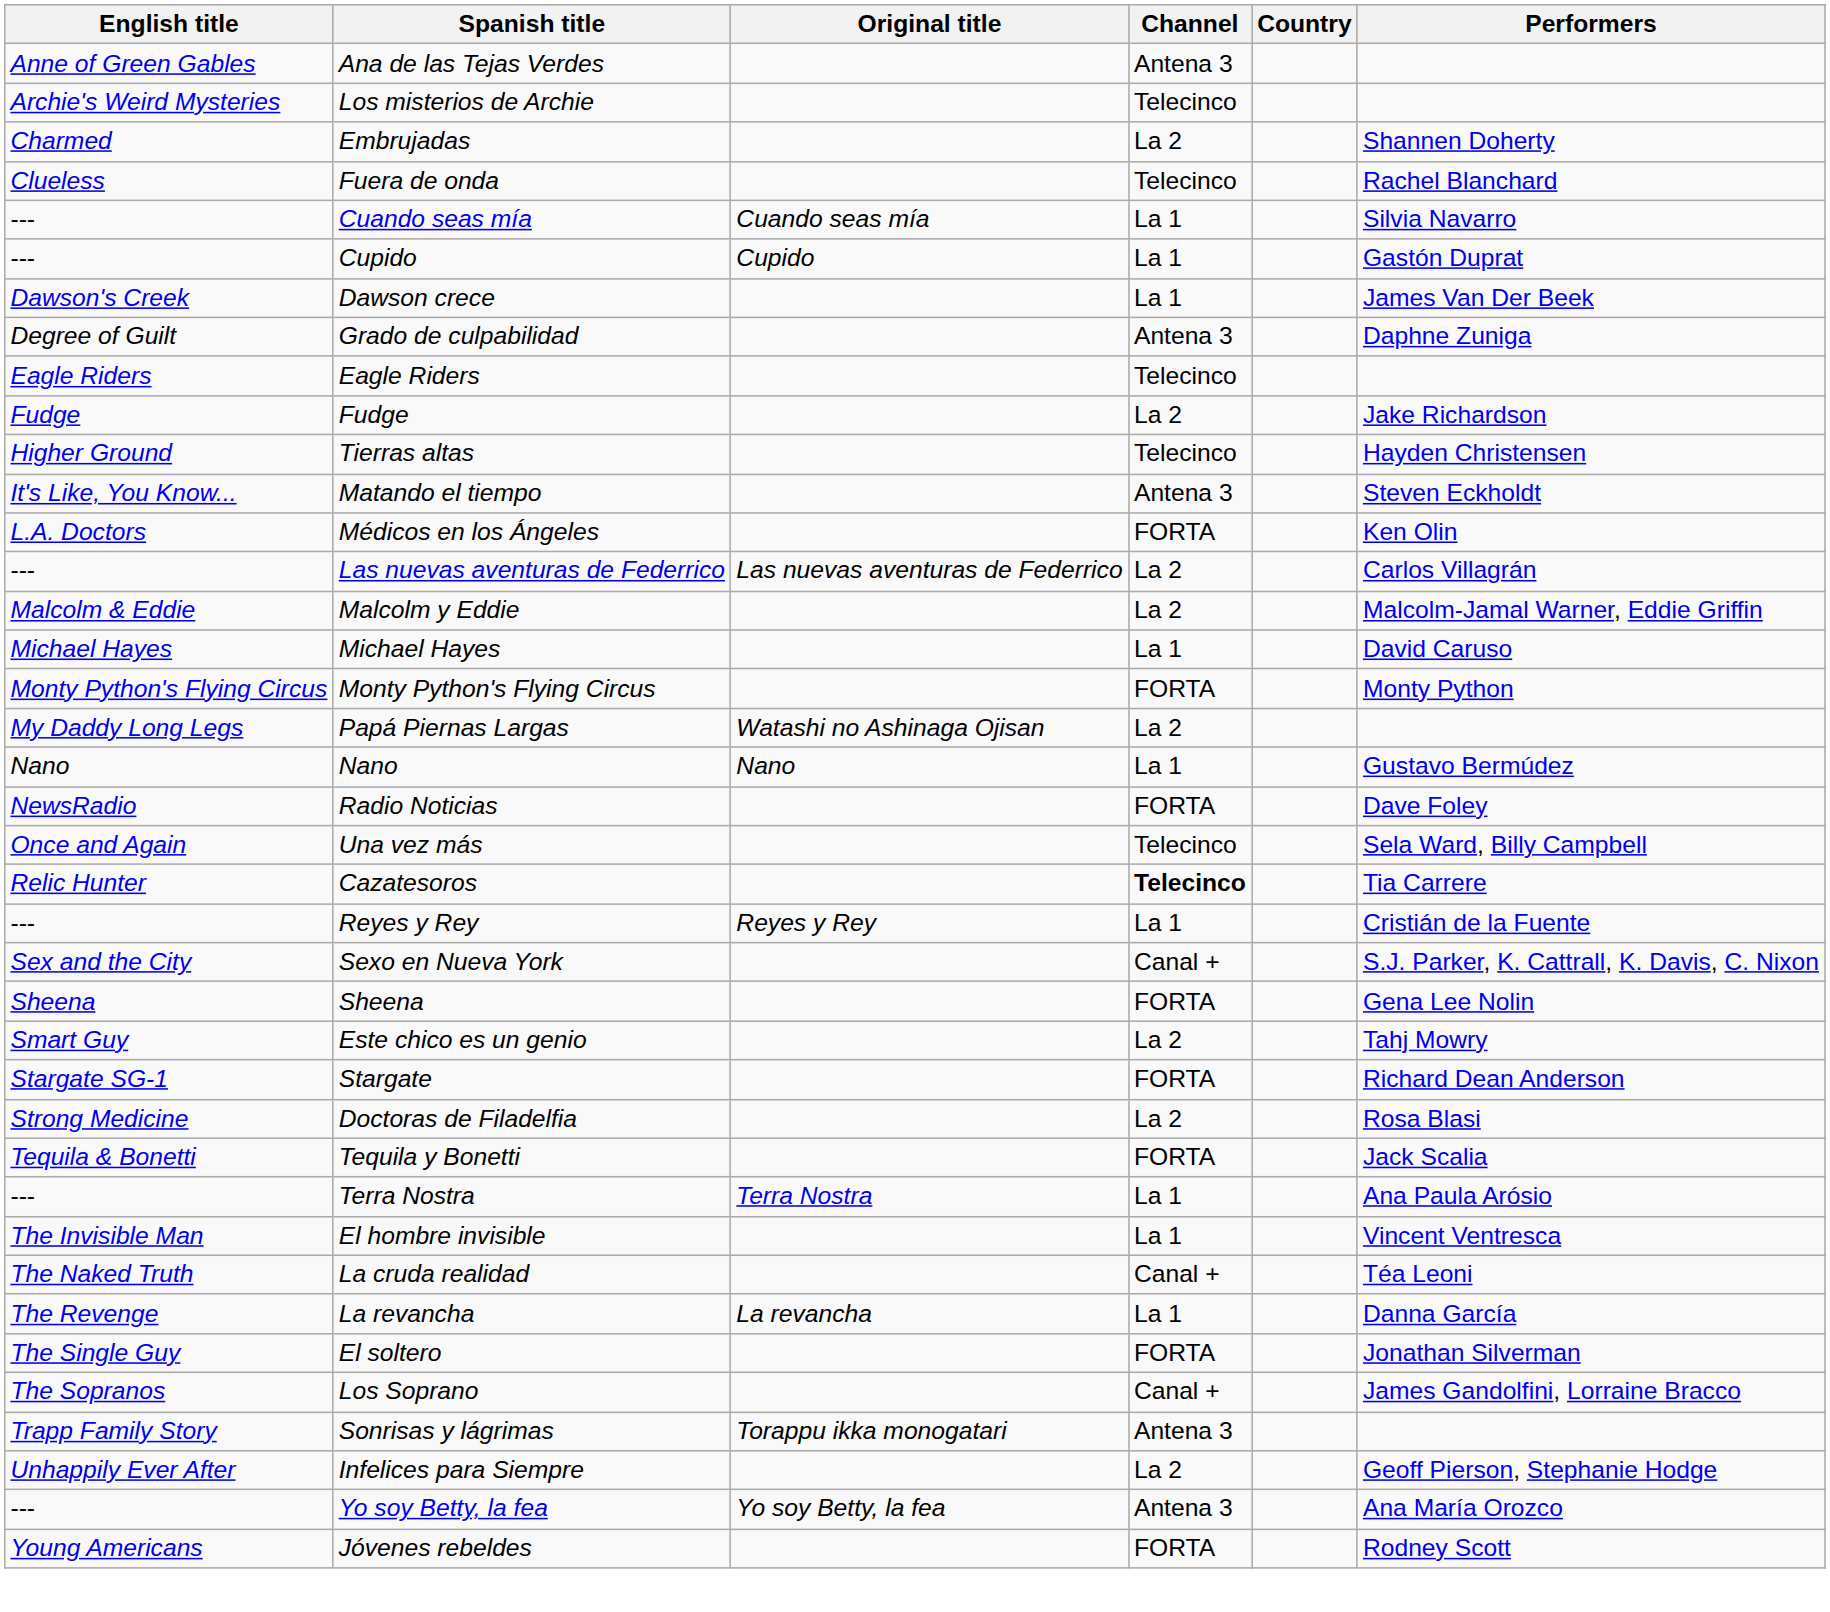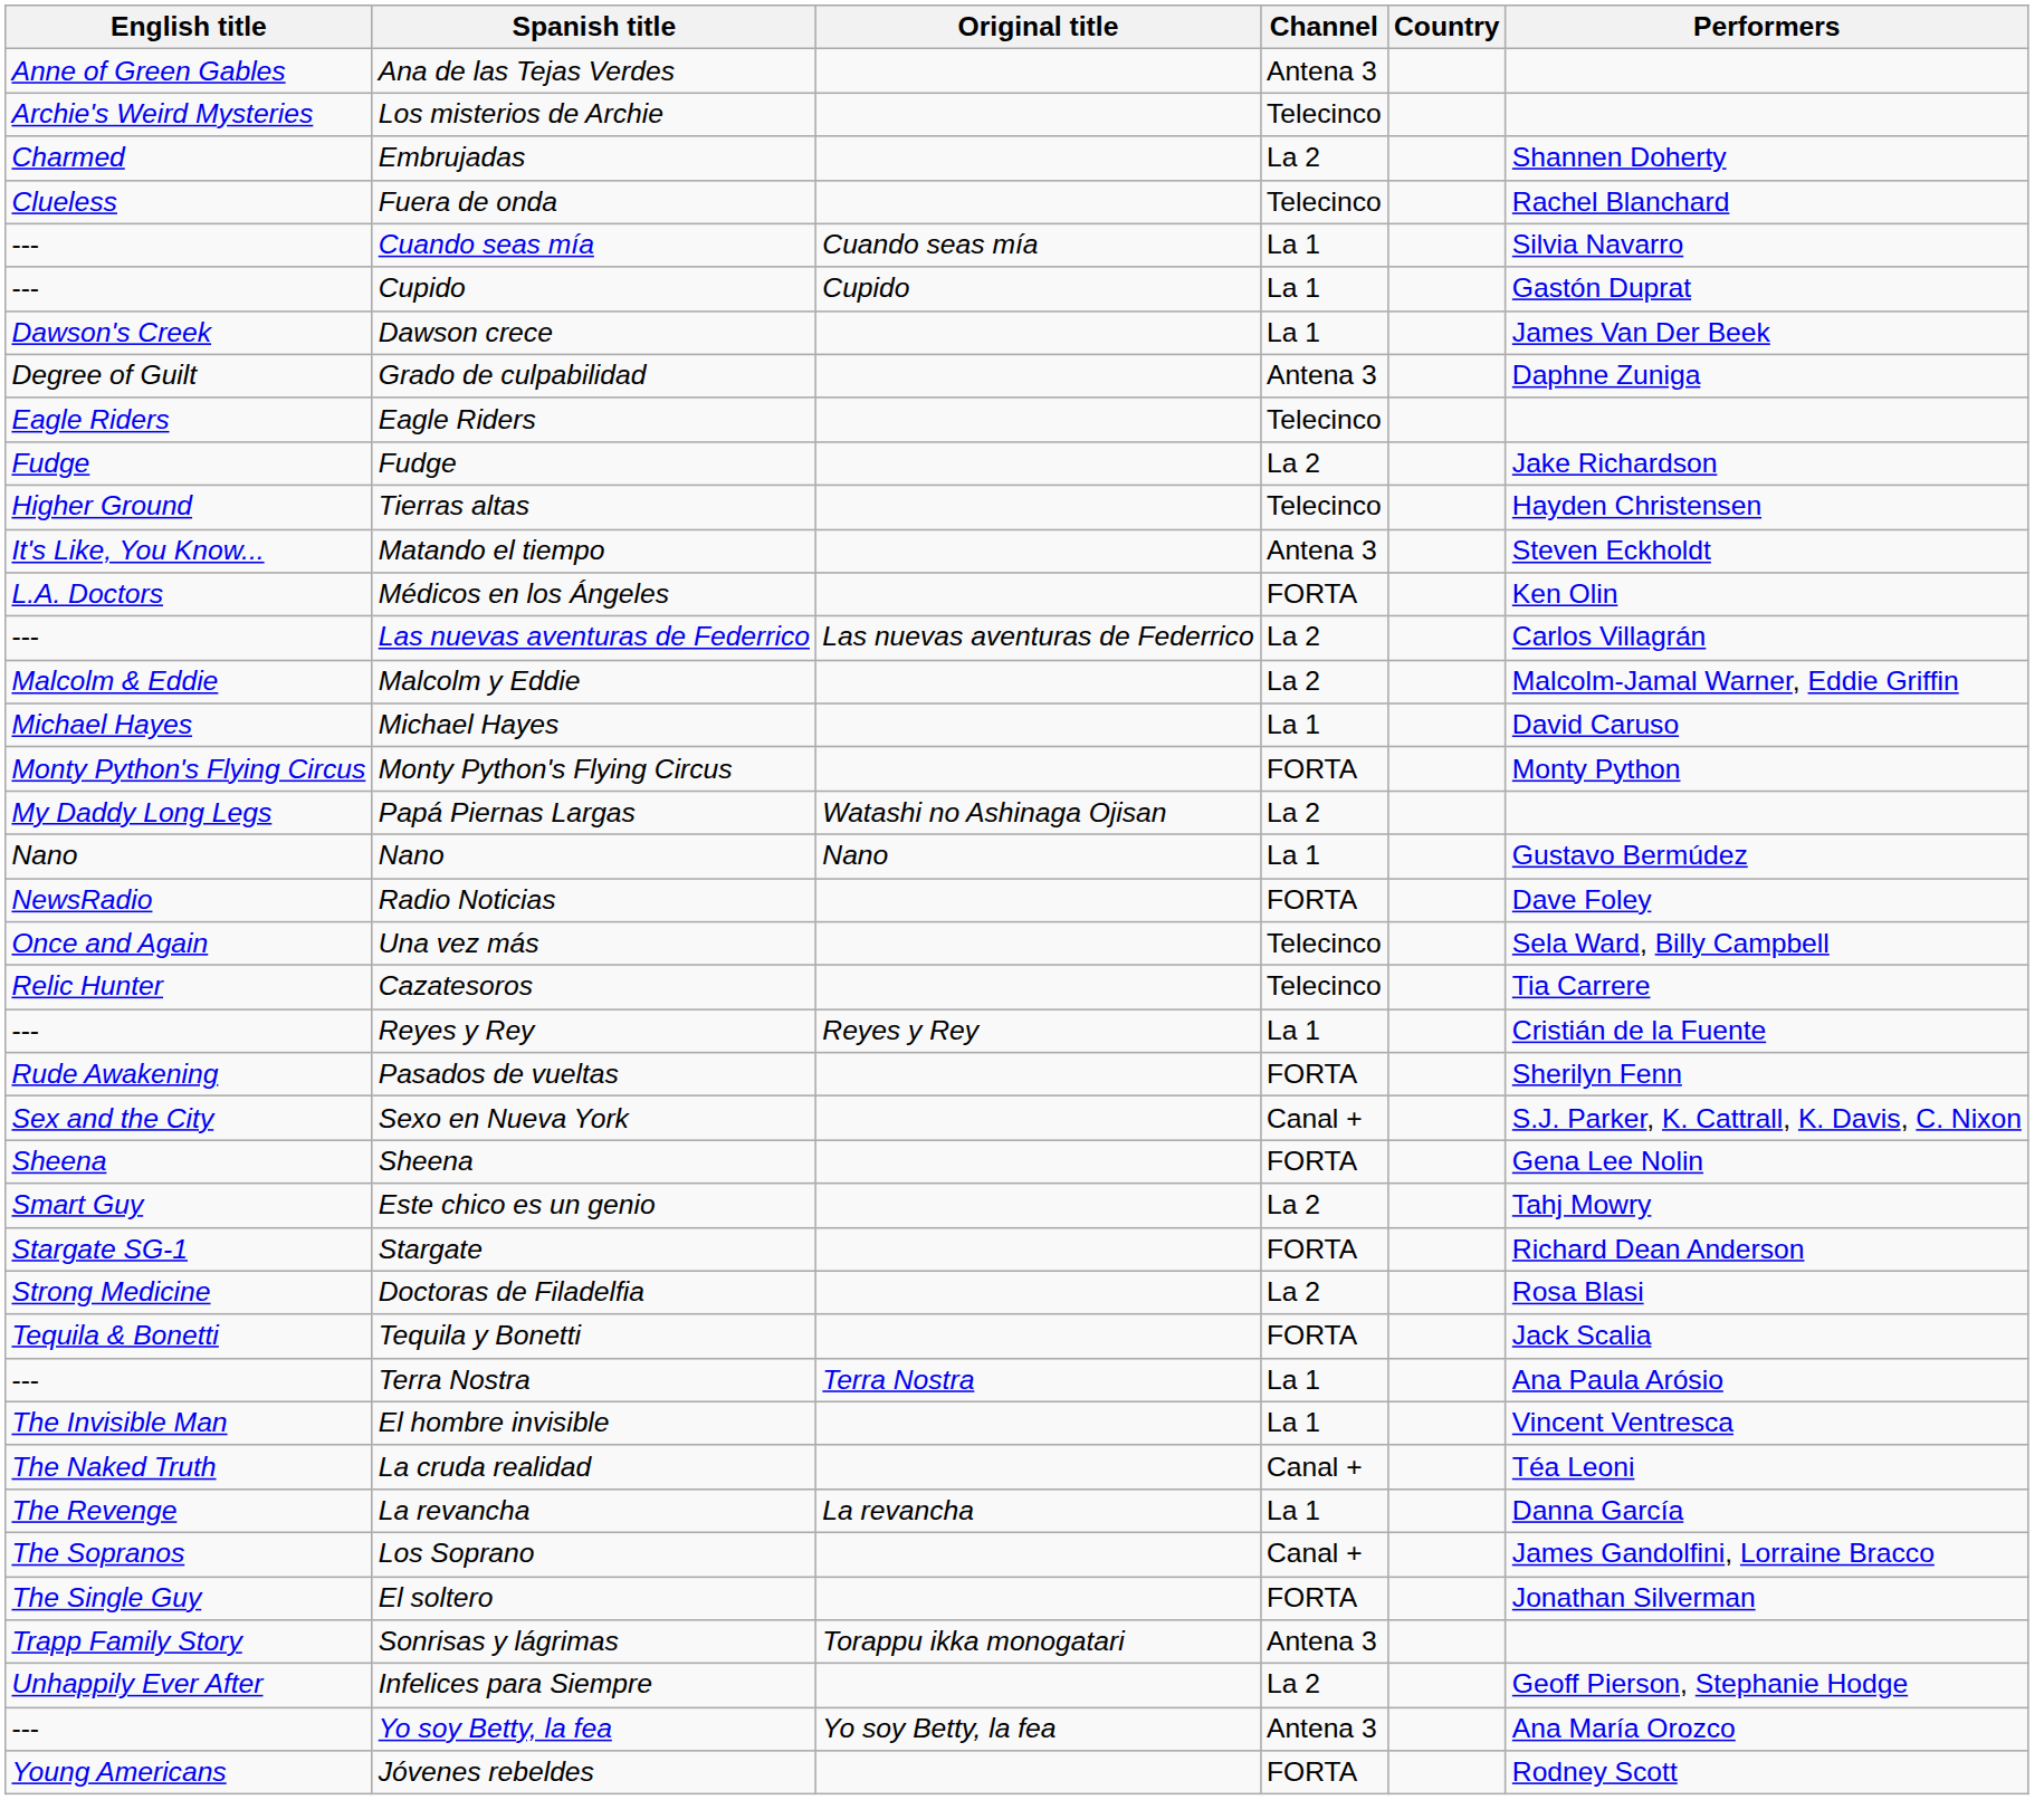 <table class="wikitable sortable">
 <tr bgcolor="#ececec" valign=top>
 <th>English title</th>
 <th>Spanish title</th>
 <th>Original title</th>
 <th>Channel</th>
 <th>Country</th>
 <th>Performers</th>
 </tr>
 <tr>
 <td><em><a href='#'>Anne of Green Gables</a> </em></td>
 <td><em>Ana de las Tejas Verdes</em></td>
 <td></td>
 <td>Antena 3</td>
 <td></td>
 <td></td>
 </tr>
 <tr>
 <td><em><a href='#'>Archie's Weird Mysteries</a> </em></td>
 <td><em>Los misterios de Archie</em></td>
 <td></td>
 <td>Telecinco</td>
 <td></td>
 <td></td>
 </tr>
 <tr>
 <td><em><a href='#'>Charmed</a> </em></td>
 <td><em>Embrujadas</em></td>
 <td></td>
 <td>La 2</td>
 <td></td>
 <td><a href='#'>Shannen Doherty</a></td>
 </tr>
 <tr>
 <td><em><a href='#'>Clueless</a> </em></td>
 <td><em>Fuera de onda</em></td>
 <td></td>
 <td>Telecinco</td>
 <td></td>
 <td><a href='#'>Rachel Blanchard</a></td>
 </tr>
 <tr>
 <td>---</td>
 <td><em><a href='#'>Cuando seas mía</a></em></td>
 <td><em>Cuando seas mía</em></td>
 <td>La 1</td>
 <td></td>
 <td><a href='#'>Silvia Navarro</a></td>
 </tr>
 <tr>
 <td>---</td>
 <td><em>Cupido</em></td>
 <td><em>Cupido</em></td>
 <td>La 1</td>
 <td></td>
 <td><a href='#'>Gastón Duprat</a></td>
 </tr>
 <tr>
 <td><em><a href='#'>Dawson's Creek</a> </em></td>
 <td><em>Dawson crece</em></td>
 <td></td>
 <td>La 1</td>
 <td></td>
 <td><a href='#'>James Van Der Beek</a></td>
 </tr>
 <tr>
 <td><em>Degree of Guilt</em></td>
 <td><em>Grado de culpabilidad</em></td>
 <td></td>
 <td>Antena 3</td>
 <td></td>
 <td><a href='#'>Daphne Zuniga</a></td>
 </tr>
 <tr>
 <td><em><a href='#'>Eagle Riders</a> </em></td>
 <td><em>Eagle Riders</em></td>
 <td></td>
 <td>Telecinco</td>
 <td></td>
 <td></td>
 </tr>
 <tr>
 <td><em><a href='#'>Fudge</a> </em></td>
 <td><em>Fudge</em></td>
 <td></td>
 <td>La 2</td>
 <td></td>
 <td><a href='#'>Jake Richardson</a></td>
 </tr>
 <tr>
 <td><em><a href='#'>Higher Ground</a> </em></td>
 <td><em>Tierras altas</em></td>
 <td></td>
 <td>Telecinco</td>
 <td></td>
 <td><a href='#'>Hayden Christensen</a></td>
 </tr>
 <tr>
 <td><em><a href='#'>It's Like, You Know...</a> </em></td>
 <td><em>Matando el tiempo</em></td>
 <td></td>
 <td>Antena 3</td>
 <td></td>
 <td><a href='#'>Steven Eckholdt</a></td>
 </tr>
 <tr>
 <td><em><a href='#'>L.A. Doctors</a> </em></td>
 <td><em>Médicos en los Ángeles</em></td>
 <td></td>
 <td>FORTA</td>
 <td></td>
 <td><a href='#'>Ken Olin</a></td>
 </tr>
 <tr>
 <td>---</td>
 <td><em><a href='#'>Las nuevas aventuras de Federrico</a></em></td>
 <td><em>Las nuevas aventuras de Federrico</em></td>
 <td>La 2</td>
 <td></td>
 <td><a href='#'>Carlos Villagrán</a></td>
 </tr>
 <tr>
 <td><em><a href='#'>Malcolm & Eddie</a> </em></td>
 <td><em>Malcolm y Eddie</em></td>
 <td></td>
 <td>La 2</td>
 <td></td>
 <td><a href='#'>Malcolm-Jamal Warner</a>, <a href='#'>Eddie Griffin</a></td>
 </tr>
 <tr>
 <td><em><a href='#'>Michael Hayes</a> </em></td>
 <td><em>Michael Hayes</em></td>
 <td></td>
 <td>La 1</td>
 <td></td>
 <td><a href='#'>David Caruso</a></td>
 </tr>
 <tr>
 <td><em><a href='#'>Monty Python's Flying Circus</a> </em></td>
 <td><em>Monty Python's Flying Circus</em></td>
 <td></td>
 <td>FORTA</td>
 <td></td>
 <td><a href='#'>Monty Python</a></td>
 </tr>
 <tr>
 <td><em><a href='#'>My Daddy Long Legs</a> </em></td>
 <td><em>Papá Piernas Largas</em></td>
 <td><em>Watashi no Ashinaga Ojisan</em></td>
 <td>La 2</td>
 <td></td>
 <td></td>
 </tr>
 <tr>
 <td><em>Nano </em></td>
 <td><em>Nano</em></td>
 <td><em>Nano</em></td>
 <td>La 1</td>
 <td></td>
 <td><a href='#'>Gustavo Bermúdez</a></td>
 </tr>
 <tr>
 <td><em><a href='#'>NewsRadio</a> </em></td>
 <td><em>Radio Noticias</em></td>
 <td></td>
 <td>FORTA</td>
 <td></td>
 <td><a href='#'>Dave Foley</a></td>
 </tr>
 <tr>
 <td><em><a href='#'>Once and Again</a> </em></td>
 <td><em>Una vez más</em></td>
 <td></td>
 <td>Telecinco</td>
 <td></td>
 <td><a href='#'>Sela Ward</a>, <a href='#'>Billy Campbell</a></td>
 </tr>
 <tr>
 <td><em><a href='#'>Relic Hunter</a> </em></td>
 <td><em>Cazatesoros</em></td>
 <td></td>
-<td><strong>Telecinco</strong></td>
+<td>Telecinco</td>
 <td></td>
 <td><a href='#'>Tia Carrere</a></td>
 </tr>
 <tr>
 <td>---</td>
 <td><em>Reyes y Rey</em></td>
 <td><em>Reyes y Rey</em></td>
 <td>La 1</td>
 <td></td>
 <td><a href='#'>Cristián de la Fuente</a></td>
+</tr>
+<tr>
+<td><em><a href='#'>Rude Awakening</a> </em></td>
+<td><em>Pasados de vueltas</em></td>
+<td></td>
+<td>FORTA</td>
+<td></td>
+<td><a href='#'>Sherilyn Fenn</a></td>
 </tr>
 <tr>
 <td><em><a href='#'>Sex and the City</a> </em></td>
 <td><em>Sexo en Nueva York</em></td>
 <td></td>
 <td>Canal +</td>
 <td></td>
 <td><a href='#'>S.J. Parker</a>, <a href='#'>K. Cattrall</a>, <a href='#'>K. Davis</a>, <a href='#'>C. Nixon</a></td>
 </tr>
 <tr>
 <td><em><a href='#'>Sheena</a> </em></td>
 <td><em>Sheena</em></td>
 <td></td>
 <td>FORTA</td>
 <td></td>
 <td><a href='#'>Gena Lee Nolin</a></td>
 </tr>
 <tr>
 <td><em><a href='#'>Smart Guy</a> </em></td>
 <td><em>Este chico es un genio</em></td>
 <td></td>
 <td>La 2</td>
 <td></td>
 <td><a href='#'>Tahj Mowry</a></td>
 </tr>
 <tr>
 <td><em><a href='#'>Stargate SG-1</a> </em></td>
 <td><em>Stargate</em></td>
 <td></td>
 <td>FORTA</td>
 <td></td>
 <td><a href='#'>Richard Dean Anderson</a></td>
 </tr>
 <tr>
 <td><em><a href='#'>Strong Medicine</a> </em></td>
 <td><em>Doctoras de Filadelfia</em></td>
 <td></td>
 <td>La 2</td>
 <td></td>
 <td><a href='#'>Rosa Blasi</a></td>
 </tr>
 <tr>
 <td><em><a href='#'>Tequila & Bonetti</a> </em></td>
 <td><em>Tequila y Bonetti</em></td>
 <td></td>
 <td>FORTA</td>
 <td></td>
 <td><a href='#'>Jack Scalia</a></td>
 </tr>
 <tr>
 <td>---</td>
 <td><em>Terra Nostra</em></td>
 <td><em><a href='#'>Terra Nostra</a></em></td>
 <td>La 1</td>
 <td></td>
 <td><a href='#'>Ana Paula Arósio</a></td>
 </tr>
 <tr>
 <td><em><a href='#'>The Invisible Man</a> </em></td>
 <td><em>El hombre invisible</em></td>
 <td></td>
 <td>La 1</td>
 <td></td>
 <td><a href='#'>Vincent Ventresca</a></td>
 </tr>
 <tr>
 <td><em><a href='#'>The Naked Truth</a> </em></td>
 <td><em>La cruda realidad</em></td>
 <td></td>
 <td>Canal +</td>
 <td></td>
 <td><a href='#'>Téa Leoni</a></td>
 </tr>
 <tr>
 <td><em><a href='#'>The Revenge</a></em></td>
 <td><em>La revancha</em></td>
 <td><em>La revancha</em></td>
 <td>La 1</td>
 <td> </td>
 <td><a href='#'>Danna García</a></td>
 </tr>
 <tr>
+<td><em><a href='#'>The Sopranos</a> </em></td>
+<td><em>Los Soprano</em></td>
+<td></td>
+<td>Canal +</td>
+<td></td>
+<td><a href='#'>James Gandolfini</a>, <a href='#'>Lorraine Bracco</a></td>
+</tr>
+<tr>
 <td><em><a href='#'>The Single Guy</a> </em></td>
 <td><em>El soltero</em></td>
 <td></td>
 <td>FORTA</td>
 <td></td>
 <td><a href='#'>Jonathan Silverman</a></td>
-</tr>
-<tr>
-<td><em><a href='#'>The Sopranos</a> </em></td>
-<td><em>Los Soprano</em></td>
-<td></td>
-<td>Canal +</td>
-<td></td>
-<td><a href='#'>James Gandolfini</a>, <a href='#'>Lorraine Bracco</a></td>
 </tr>
 <tr>
 <td><em><a href='#'>Trapp Family Story</a> </em></td>
 <td><em>Sonrisas y lágrimas</em></td>
 <td><em>Torappu ikka monogatari</em></td>
 <td>Antena 3</td>
 <td></td>
 <td></td>
 </tr>
 <tr>
 <td><em><a href='#'>Unhappily Ever After</a> </em></td>
 <td><em>Infelices para Siempre</em></td>
 <td></td>
 <td>La 2</td>
 <td></td>
 <td><a href='#'>Geoff Pierson</a>, <a href='#'>Stephanie Hodge</a></td>
 </tr>
 <tr>
 <td>---</td>
 <td><em><a href='#'>Yo soy Betty, la fea</a></em></td>
 <td><em>Yo soy Betty, la fea</em></td>
 <td>Antena 3</td>
 <td></td>
 <td><a href='#'>Ana María Orozco</a></td>
 </tr>
 <tr>
 <td><em><a href='#'>Young Americans</a> </em></td>
 <td><em>Jóvenes rebeldes</em></td>
 <td></td>
 <td>FORTA</td>
 <td></td>
 <td><a href='#'>Rodney Scott</a></td>
 </tr>
 </table>
